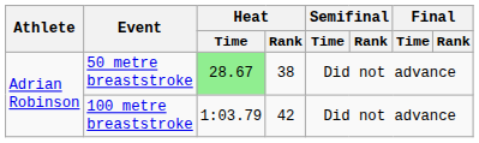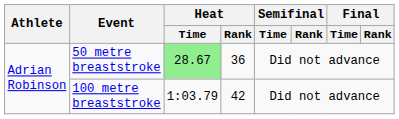 <table class="wikitable" style="text-align:center; font-size:90%; width:50%;">
 <tr>
 <th rowspan="2">Athlete</th>
 <th rowspan="2">Event</th>
 <th colspan="2">Heat</th>
 <th colspan="2">Semifinal</th>
 <th colspan="2">Final</th>
 </tr>
 <tr style="font-size:95%">
 <th>Time</th>
 <th>Rank</th>
 <th>Time</th>
 <th>Rank</th>
 <th>Time</th>
 <th>Rank</th>
 </tr>
 <tr>
 <td align=left rowspan=2><a href='#'>Adrian Robinson</a></td>
 <td align=left><a href='#'>50 metre breaststroke</a></td>
 <td style="background: lightgreen;">28.67</td>
-<td>38</td>
+<td>36</td>
 <td colspan=4>Did not advance</td>
 </tr>
 <tr>
 <td align=left><a href='#'>100 metre breaststroke</a></td>
 <td>1:03.79</td>
 <td>42</td>
 <td colspan=4>Did not advance</td>
 </tr>
 </table>
